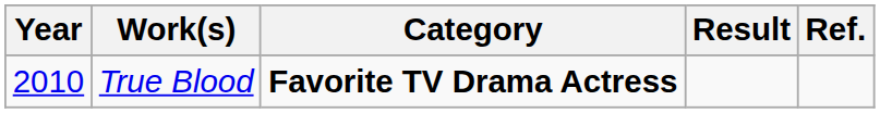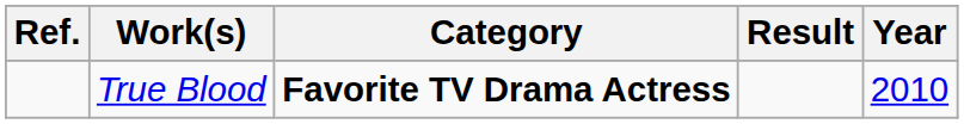 <table class=wikitable>
 <tr>
-<th scope="col">Year</th>
+<th scope="col">Ref.</th>
 <th scope="col">Work(s)</th>
 <th scope="col">Category</th>
 <th scope="col">Result</th>
-<th scope="col">Ref.</th>
+<th scope="col">Year</th>
 </tr>
 <tr>
-<td><a href='#'>2010</a></td>
+<td></td>
 <td><em><a href='#'>True Blood</a></em></td>
 <td><strong>Favorite TV Drama Actress</strong></td>
 <td></td>
-<td></td>
+<td><a href='#'>2010</a></td>
 </tr>
 </table>
